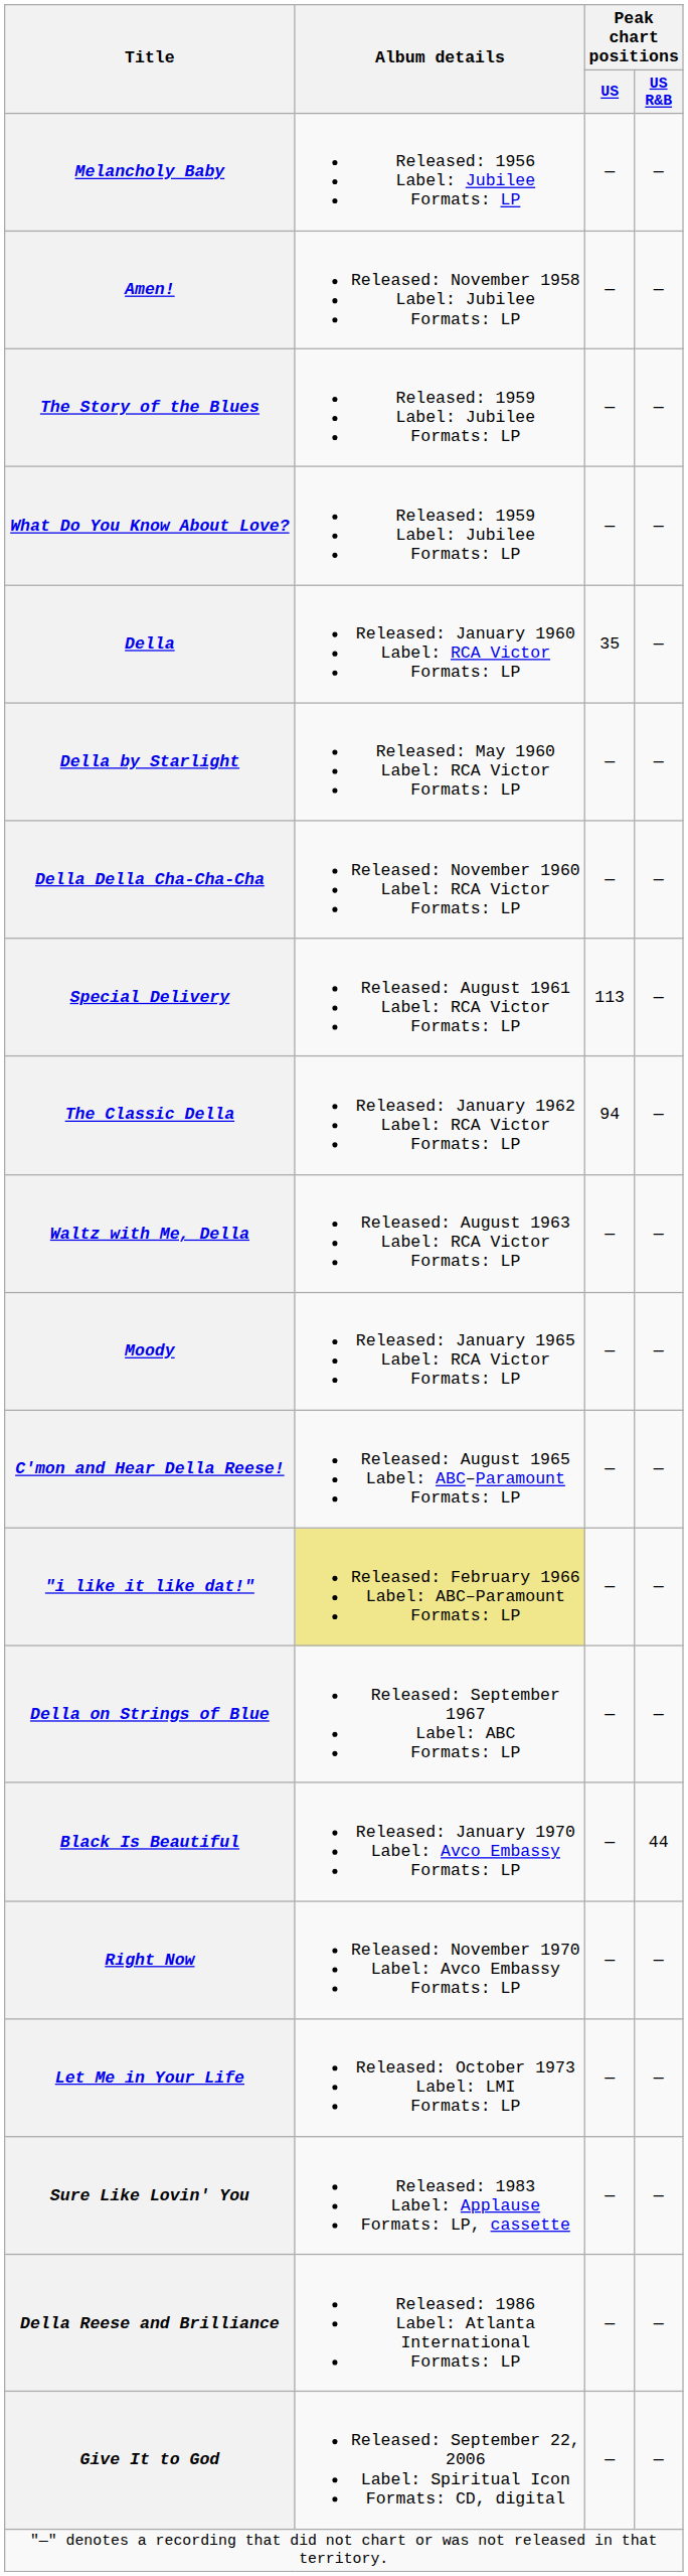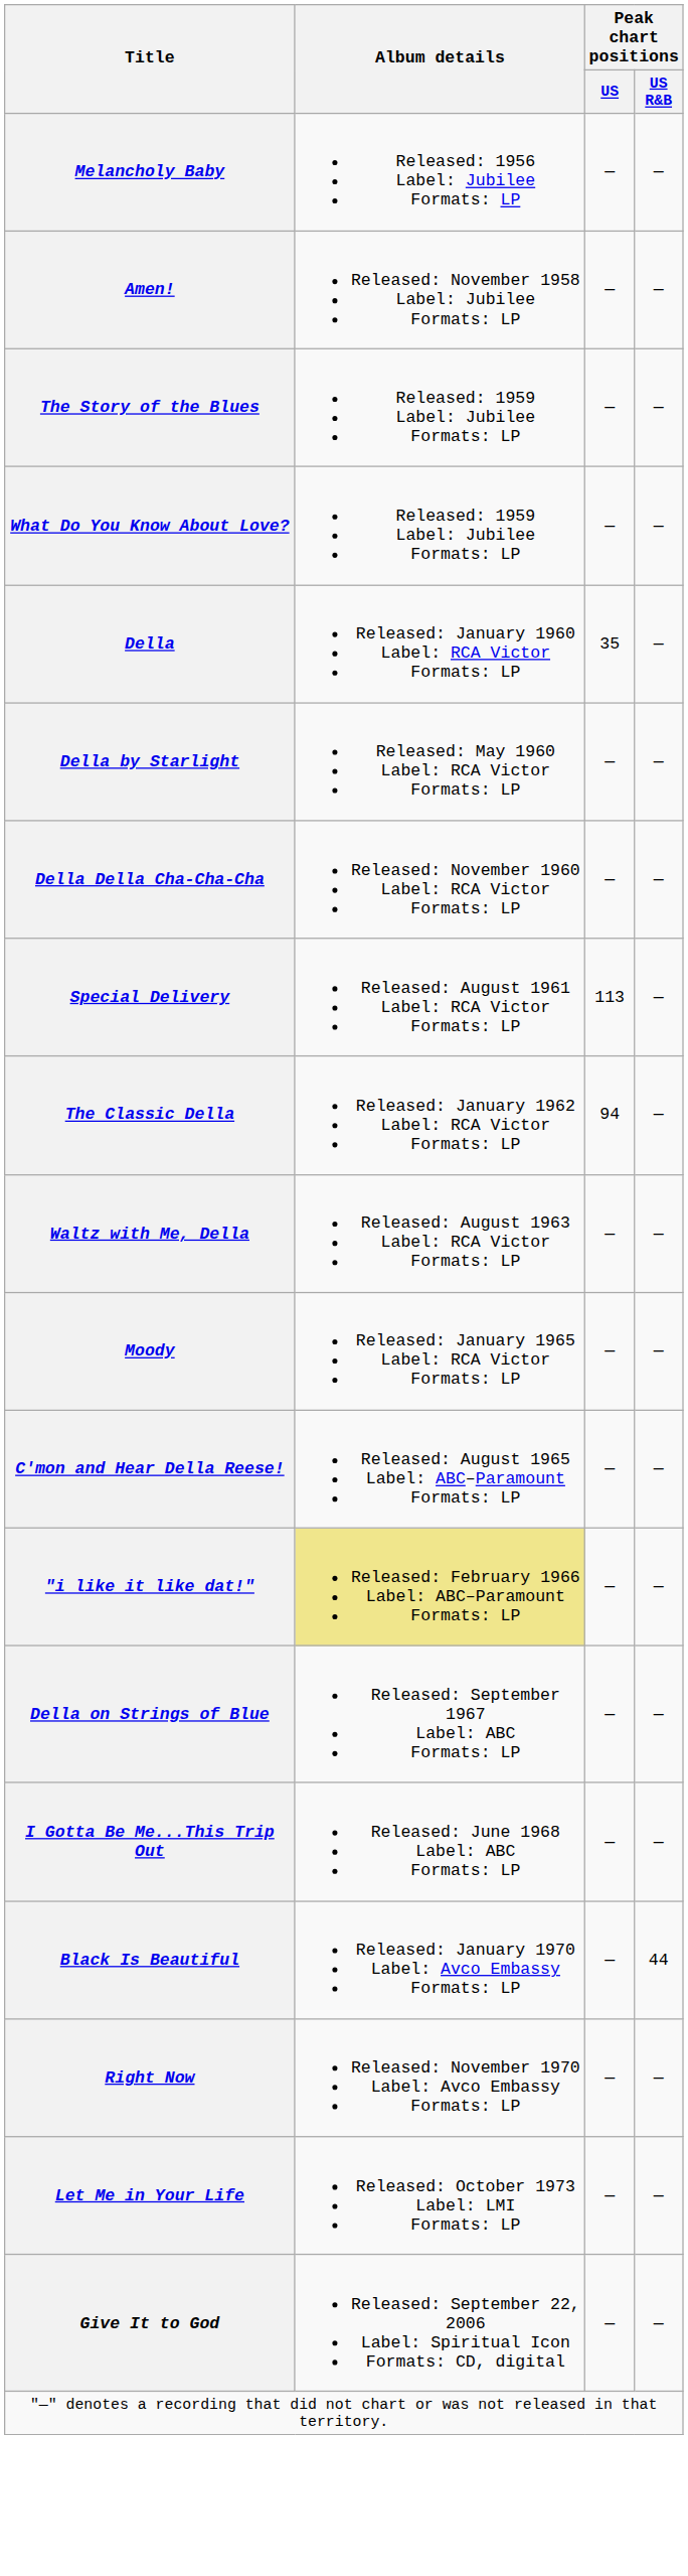 <table class="wikitable plainrowheaders" style="text-align:center;">
 <tr>
 <th scope="col" rowspan="2" style="width:17em;">Title</th>
 <th scope="col" rowspan="2" style="width:17em;">Album details</th>
 <th scope="col" colspan="2">Peak chart<br>positions</th>
 </tr>
 <tr>
 <th scope="col" style="width:2em;font-size:90%;"><a href='#'>US</a><br></th>
 <th scope="col" style="width:2em;font-size:90%;"><a href='#'>US<br>R&B</a><br></th>
 </tr>
 <tr>
 <th scope="row"><em><a href='#'>Melancholy Baby</a></em></th>
 <td><br><ul><li>Released: 1956</li><li>Label: <a href='#'>Jubilee</a></li><li>Formats: <a href='#'>LP</a></li></ul></td>
 <td>—</td>
 <td>—</td>
 </tr>
 <tr>
 <th scope="row"><em><a href='#'>Amen!</a></em><br></th>
 <td><br><ul><li>Released: November 1958</li><li>Label: Jubilee</li><li>Formats: LP</li></ul></td>
 <td>—</td>
 <td>—</td>
 </tr>
 <tr>
 <th scope="row"><em><a href='#'>The Story of the Blues</a></em></th>
 <td><br><ul><li>Released: 1959</li><li>Label: Jubilee</li><li>Formats: LP</li></ul></td>
 <td>—</td>
 <td>—</td>
 </tr>
 <tr>
 <th scope="row"><em><a href='#'>What Do You Know About Love?</a></em></th>
 <td><br><ul><li>Released: 1959</li><li>Label: Jubilee</li><li>Formats: LP</li></ul></td>
 <td>—</td>
 <td>—</td>
 </tr>
 <tr>
 <th scope="row"><em><a href='#'>Della</a></em></th>
 <td><br><ul><li>Released: January 1960</li><li>Label: <a href='#'>RCA Victor</a></li><li>Formats: LP</li></ul></td>
 <td>35</td>
 <td>—</td>
 </tr>
 <tr>
 <th scope="row"><em><a href='#'>Della by Starlight</a></em></th>
 <td><br><ul><li>Released: May 1960</li><li>Label: RCA Victor</li><li>Formats: LP</li></ul></td>
 <td>—</td>
 <td>—</td>
 </tr>
 <tr>
 <th scope="row"><em><a href='#'>Della Della Cha-Cha-Cha</a></em></th>
 <td><br><ul><li>Released: November 1960</li><li>Label: RCA Victor</li><li>Formats: LP</li></ul></td>
 <td>—</td>
 <td>—</td>
 </tr>
 <tr>
 <th scope="row"><em><a href='#'>Special Delivery</a></em></th>
 <td><br><ul><li>Released: August 1961</li><li>Label: RCA Victor</li><li>Formats: LP</li></ul></td>
 <td>113</td>
 <td>—</td>
 </tr>
 <tr>
 <th scope="row"><em><a href='#'>The Classic Della</a></em></th>
 <td><br><ul><li>Released: January 1962</li><li>Label: RCA Victor</li><li>Formats: LP</li></ul></td>
 <td>94</td>
 <td>—</td>
 </tr>
 <tr>
 <th scope="row"><em><a href='#'>Waltz with Me, Della</a></em></th>
 <td><br><ul><li>Released: August 1963</li><li>Label: RCA Victor</li><li>Formats: LP</li></ul></td>
 <td>—</td>
 <td>—</td>
 </tr>
 <tr>
 <th scope="row"><em><a href='#'>Moody</a></em></th>
 <td><br><ul><li>Released: January 1965</li><li>Label: RCA Victor</li><li>Formats: LP</li></ul></td>
 <td>—</td>
 <td>—</td>
 </tr>
 <tr>
 <th scope="row"><em><a href='#'>C'mon and Hear Della Reese!</a></em></th>
 <td><br><ul><li>Released: August 1965</li><li>Label: <a href='#'>ABC</a>–<a href='#'>Paramount</a></li><li>Formats: LP</li></ul></td>
 <td>—</td>
 <td>—</td>
 </tr>
 <tr>
 <th scope="row"><em><a href='#'>"i like it like dat!"</a></em></th>
 <td style="background: khaki;"><br><ul><li>Released: February 1966</li><li>Label: ABC–Paramount</li><li>Formats: LP</li></ul></td>
 <td>—</td>
 <td>—</td>
 </tr>
 <tr>
 <th scope="row"><em><a href='#'>Della on Strings of Blue</a></em></th>
 <td><br><ul><li>Released: September 1967</li><li>Label: ABC</li><li>Formats: LP</li></ul></td>
 <td>—</td>
 <td>—</td>
 </tr>
 <tr>
+<th scope="row"><em><a href='#'>I Gotta Be Me...This Trip Out</a></em></th>
+<td><br><ul><li>Released: June 1968</li><li>Label: ABC</li><li>Formats: LP</li></ul></td>
+<td>—</td>
+<td>—</td>
+</tr>
+<tr>
 <th scope="row"><em><a href='#'>Black Is Beautiful</a></em></th>
 <td><br><ul><li>Released: January 1970</li><li>Label: <a href='#'>Avco Embassy</a></li><li>Formats: LP</li></ul></td>
 <td>—</td>
 <td>44</td>
 </tr>
 <tr>
 <th scope="row"><em><a href='#'>Right Now</a></em></th>
 <td><br><ul><li>Released: November 1970</li><li>Label: Avco Embassy</li><li>Formats: LP</li></ul></td>
 <td>—</td>
 <td>—</td>
 </tr>
 <tr>
 <th scope="row"><em><a href='#'>Let Me in Your Life</a></em></th>
 <td><br><ul><li>Released: October 1973</li><li>Label: LMI</li><li>Formats: LP</li></ul></td>
 <td>—</td>
 <td>—</td>
 </tr>
 <tr>
-<th scope="row"><em>Sure Like Lovin' You</em></th>
-<td><br><ul><li>Released: 1983</li><li>Label: <a href='#'>Applause</a></li><li>Formats: LP, <a href='#'>cassette</a></li></ul></td>
-<td>—</td>
-<td>—</td>
-</tr>
-<tr>
-<th scope="row"><em>Della Reese and Brilliance</em><br></th>
-<td><br><ul><li>Released: 1986</li><li>Label: Atlanta International</li><li>Formats: LP</li></ul></td>
-<td>—</td>
-<td>—</td>
-</tr>
-<tr>
 <th scope="row"><em>Give It to God</em></th>
 <td><br><ul><li>Released: September 22, 2006</li><li>Label: Spiritual Icon</li><li>Formats: CD, digital</li></ul></td>
 <td>—</td>
 <td>—</td>
 </tr>
 <tr>
 <td colspan="4" style="font-size:90%">"—" denotes a recording that did not chart or was not released in that territory.</td>
 </tr>
 </table>
